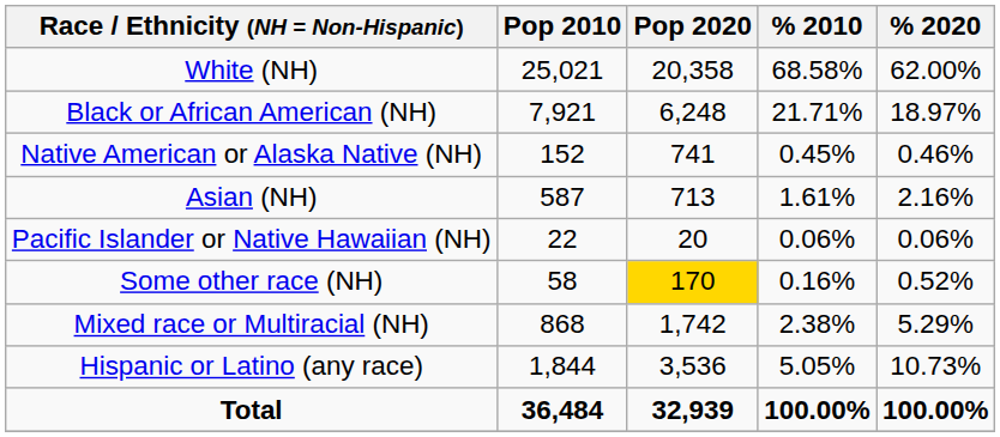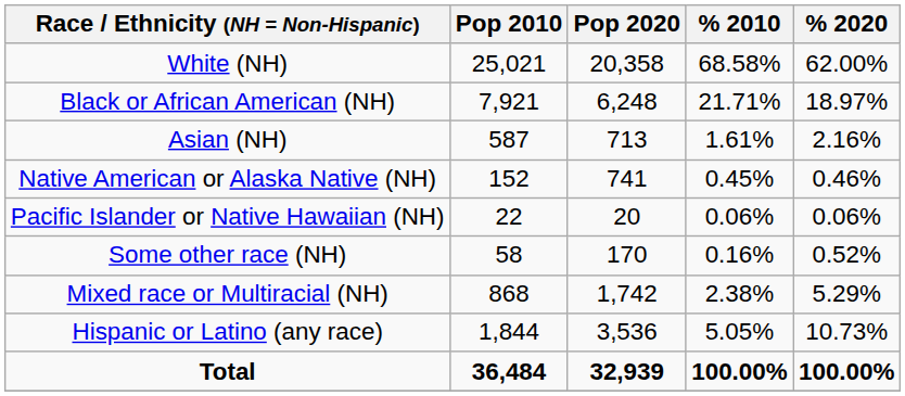 <table class="wikitable" style="text-align:center;">
 <tr>
 <th>Race / Ethnicity <small>(<em>NH = Non-Hispanic</em>)</small></th>
 <th>Pop 2010</th>
 <th>Pop 2020</th>
 <th>% 2010</th>
 <th>% 2020</th>
 </tr>
 <tr>
 <td><a href='#'>White</a> (NH)</td>
 <td>25,021</td>
 <td>20,358</td>
 <td>68.58%</td>
 <td>62.00%</td>
 </tr>
 <tr>
 <td><a href='#'>Black or African American</a> (NH)</td>
 <td>7,921</td>
 <td>6,248</td>
 <td>21.71%</td>
 <td>18.97%</td>
 </tr>
 <tr>
+<td><a href='#'>Asian</a> (NH)</td>
+<td>587</td>
+<td>713</td>
+<td>1.61%</td>
+<td>2.16%</td>
+</tr>
+<tr>
 <td><a href='#'>Native American</a> or <a href='#'>Alaska Native</a> (NH)</td>
 <td>152</td>
 <td>741</td>
 <td>0.45%</td>
 <td>0.46%</td>
-</tr>
-<tr>
-<td><a href='#'>Asian</a> (NH)</td>
-<td>587</td>
-<td>713</td>
-<td>1.61%</td>
-<td>2.16%</td>
 </tr>
 <tr>
 <td><a href='#'>Pacific Islander</a> or <a href='#'>Native Hawaiian</a> (NH)</td>
 <td>22</td>
 <td>20</td>
 <td>0.06%</td>
 <td>0.06%</td>
 </tr>
 <tr>
 <td><a href='#'>Some other race</a> (NH)</td>
 <td>58</td>
-<td style="background: gold;">170</td>
+<td>170</td>
 <td>0.16%</td>
 <td>0.52%</td>
 </tr>
 <tr>
 <td><a href='#'>Mixed race or Multiracial</a> (NH)</td>
 <td>868</td>
 <td>1,742</td>
 <td>2.38%</td>
 <td>5.29%</td>
 </tr>
 <tr>
 <td><a href='#'>Hispanic or Latino</a> (any race)</td>
 <td>1,844</td>
 <td>3,536</td>
 <td>5.05%</td>
 <td>10.73%</td>
 </tr>
 <tr>
 <td><strong>Total</strong></td>
 <td><strong>36,484</strong></td>
 <td><strong>32,939</strong></td>
 <td><strong>100.00%</strong></td>
 <td><strong>100.00%</strong></td>
 </tr>
 <tr>
 </tr>
 </table>
